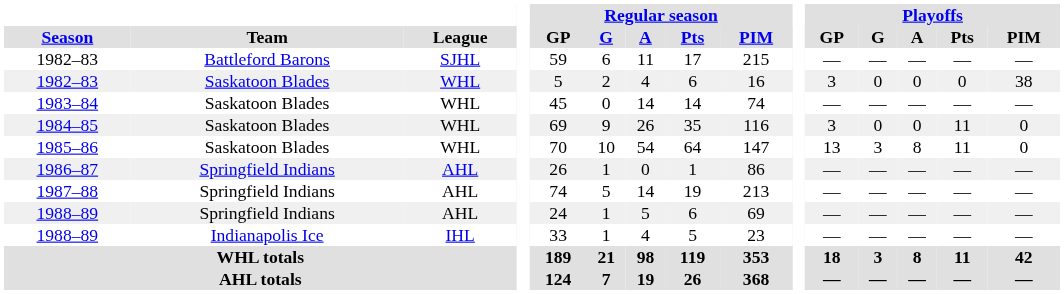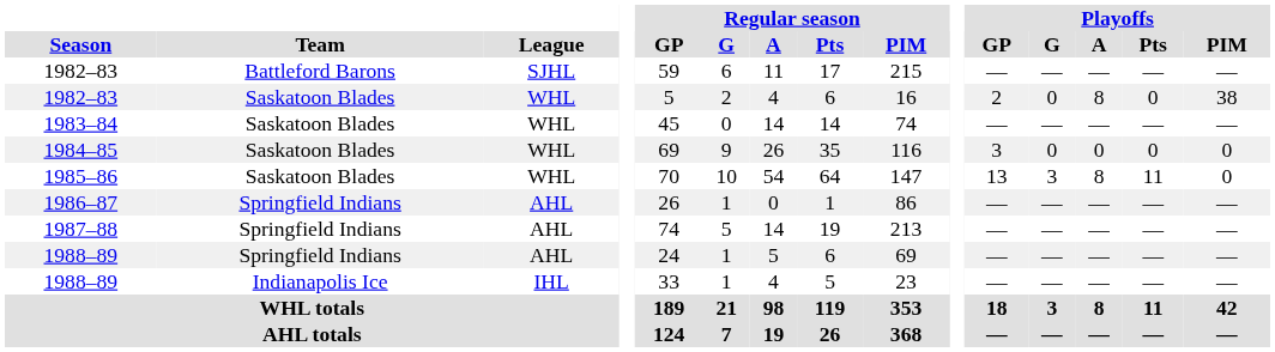 <table border="0" cellpadding="1" cellspacing="0" style="text-align:center; width:60em">
 <tr bgcolor="#e0e0e0">
 <th colspan="3" bgcolor="#ffffff"> </th>
 <th rowspan="99" bgcolor="#ffffff"> </th>
 <th colspan="5"><a href='#'>Regular season</a></th>
 <th rowspan="99" bgcolor="#ffffff"> </th>
 <th colspan="5"><a href='#'>Playoffs</a></th>
 </tr>
 <tr bgcolor="#e0e0e0">
 <th><a href='#'>Season</a></th>
 <th>Team</th>
 <th>League</th>
 <th>GP</th>
 <th><a href='#'>G</a></th>
 <th><a href='#'>A</a></th>
 <th><a href='#'>Pts</a></th>
 <th><a href='#'>PIM</a></th>
 <th>GP</th>
 <th>G</th>
 <th>A</th>
 <th>Pts</th>
 <th>PIM</th>
 </tr>
 <tr>
 <td>1982–83</td>
 <td><a href='#'>Battleford Barons</a></td>
 <td><a href='#'>SJHL</a></td>
 <td>59</td>
 <td>6</td>
 <td>11</td>
 <td>17</td>
 <td>215</td>
 <td>—</td>
 <td>—</td>
 <td>—</td>
 <td>—</td>
 <td>—</td>
 </tr>
 <tr bgcolor="#f0f0f0">
 <td><a href='#'>1982–83</a></td>
 <td><a href='#'>Saskatoon Blades</a></td>
 <td><a href='#'>WHL</a></td>
 <td>5</td>
 <td>2</td>
 <td>4</td>
 <td>6</td>
 <td>16</td>
-<td>3</td>
+<td>2</td>
 <td>0</td>
-<td>0</td>
+<td>8</td>
 <td>0</td>
 <td>38</td>
 </tr>
 <tr>
 <td><a href='#'>1983–84</a></td>
 <td>Saskatoon Blades</td>
 <td>WHL</td>
 <td>45</td>
 <td>0</td>
 <td>14</td>
 <td>14</td>
 <td>74</td>
 <td>—</td>
 <td>—</td>
 <td>—</td>
 <td>—</td>
 <td>—</td>
 </tr>
 <tr bgcolor="#f0f0f0">
 <td><a href='#'>1984–85</a></td>
 <td>Saskatoon Blades</td>
 <td>WHL</td>
 <td>69</td>
 <td>9</td>
 <td>26</td>
 <td>35</td>
 <td>116</td>
 <td>3</td>
 <td>0</td>
 <td>0</td>
-<td>11</td>
+<td>0</td>
 <td>0</td>
 </tr>
 <tr>
 <td><a href='#'>1985–86</a></td>
 <td>Saskatoon Blades</td>
 <td>WHL</td>
 <td>70</td>
 <td>10</td>
 <td>54</td>
 <td>64</td>
 <td>147</td>
 <td>13</td>
 <td>3</td>
 <td>8</td>
 <td>11</td>
 <td>0</td>
 </tr>
 <tr bgcolor="#f0f0f0">
 <td><a href='#'>1986–87</a></td>
 <td><a href='#'>Springfield Indians</a></td>
 <td><a href='#'>AHL</a></td>
 <td>26</td>
 <td>1</td>
 <td>0</td>
 <td>1</td>
 <td>86</td>
 <td>—</td>
 <td>—</td>
 <td>—</td>
 <td>—</td>
 <td>—</td>
 </tr>
 <tr>
 <td><a href='#'>1987–88</a></td>
 <td>Springfield Indians</td>
 <td>AHL</td>
 <td>74</td>
 <td>5</td>
 <td>14</td>
 <td>19</td>
 <td>213</td>
 <td>—</td>
 <td>—</td>
 <td>—</td>
 <td>—</td>
 <td>—</td>
 </tr>
 <tr bgcolor="#f0f0f0">
 <td><a href='#'>1988–89</a></td>
 <td>Springfield Indians</td>
 <td>AHL</td>
 <td>24</td>
 <td>1</td>
 <td>5</td>
 <td>6</td>
 <td>69</td>
 <td>—</td>
 <td>—</td>
 <td>—</td>
 <td>—</td>
 <td>—</td>
 </tr>
 <tr>
 <td><a href='#'>1988–89</a></td>
 <td><a href='#'>Indianapolis Ice</a></td>
 <td><a href='#'>IHL</a></td>
 <td>33</td>
 <td>1</td>
 <td>4</td>
 <td>5</td>
 <td>23</td>
 <td>—</td>
 <td>—</td>
 <td>—</td>
 <td>—</td>
 <td>—</td>
 </tr>
 <tr bgcolor="#e0e0e0">
 <th colspan="3">WHL totals</th>
 <th>189</th>
 <th>21</th>
 <th>98</th>
 <th>119</th>
 <th>353</th>
 <th>18</th>
 <th>3</th>
 <th>8</th>
 <th>11</th>
 <th>42</th>
 </tr>
 <tr bgcolor="#e0e0e0">
 <th colspan="3">AHL totals</th>
 <th>124</th>
 <th>7</th>
 <th>19</th>
 <th>26</th>
 <th>368</th>
 <th>—</th>
 <th>—</th>
 <th>—</th>
 <th>—</th>
 <th>—</th>
 </tr>
 </table>
